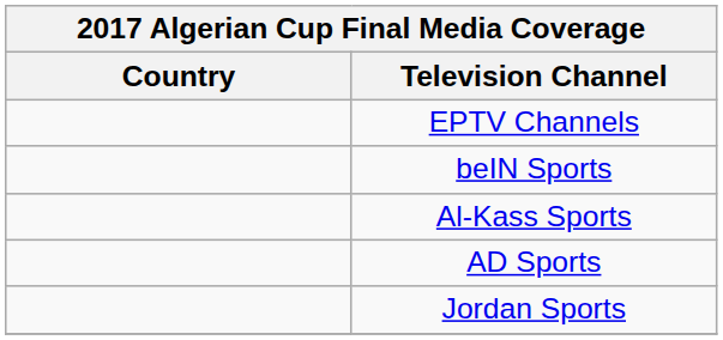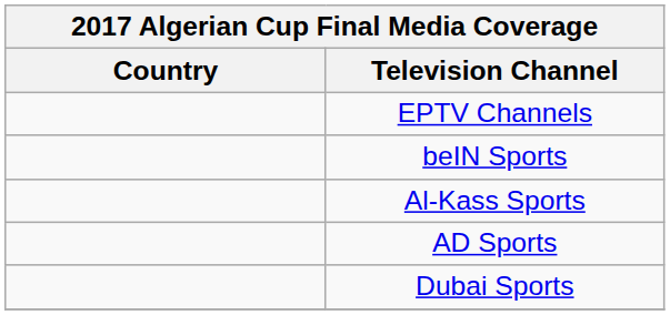 <table class="wikitable" align="center">
 <tr>
 <th colspan=2>2017 Algerian Cup Final Media Coverage</th>
 </tr>
 <tr>
 <th style="width:180px;">Country</th>
 <th style="width:190px;">Television Channel</th>
 </tr>
 <tr>
 <td align=Center></td>
 <td align=Center><a href='#'>EPTV Channels</a></td>
 </tr>
 <tr>
 <td align=Center></td>
 <td align=Center><a href='#'>beIN Sports</a></td>
 </tr>
 <tr>
 <td align=Center></td>
 <td align=Center><a href='#'>Al-Kass Sports</a></td>
 </tr>
 <tr>
 <td align=Center></td>
 <td align=Center><a href='#'>AD Sports</a></td>
 </tr>
 <tr>
 <td align=Center></td>
-<td align=Center><a href='#'>Jordan Sports</a></td>
+<td align=Center><a href='#'>Dubai Sports</a></td>
 </tr>
 <tr>
 </tr>
 </table>
